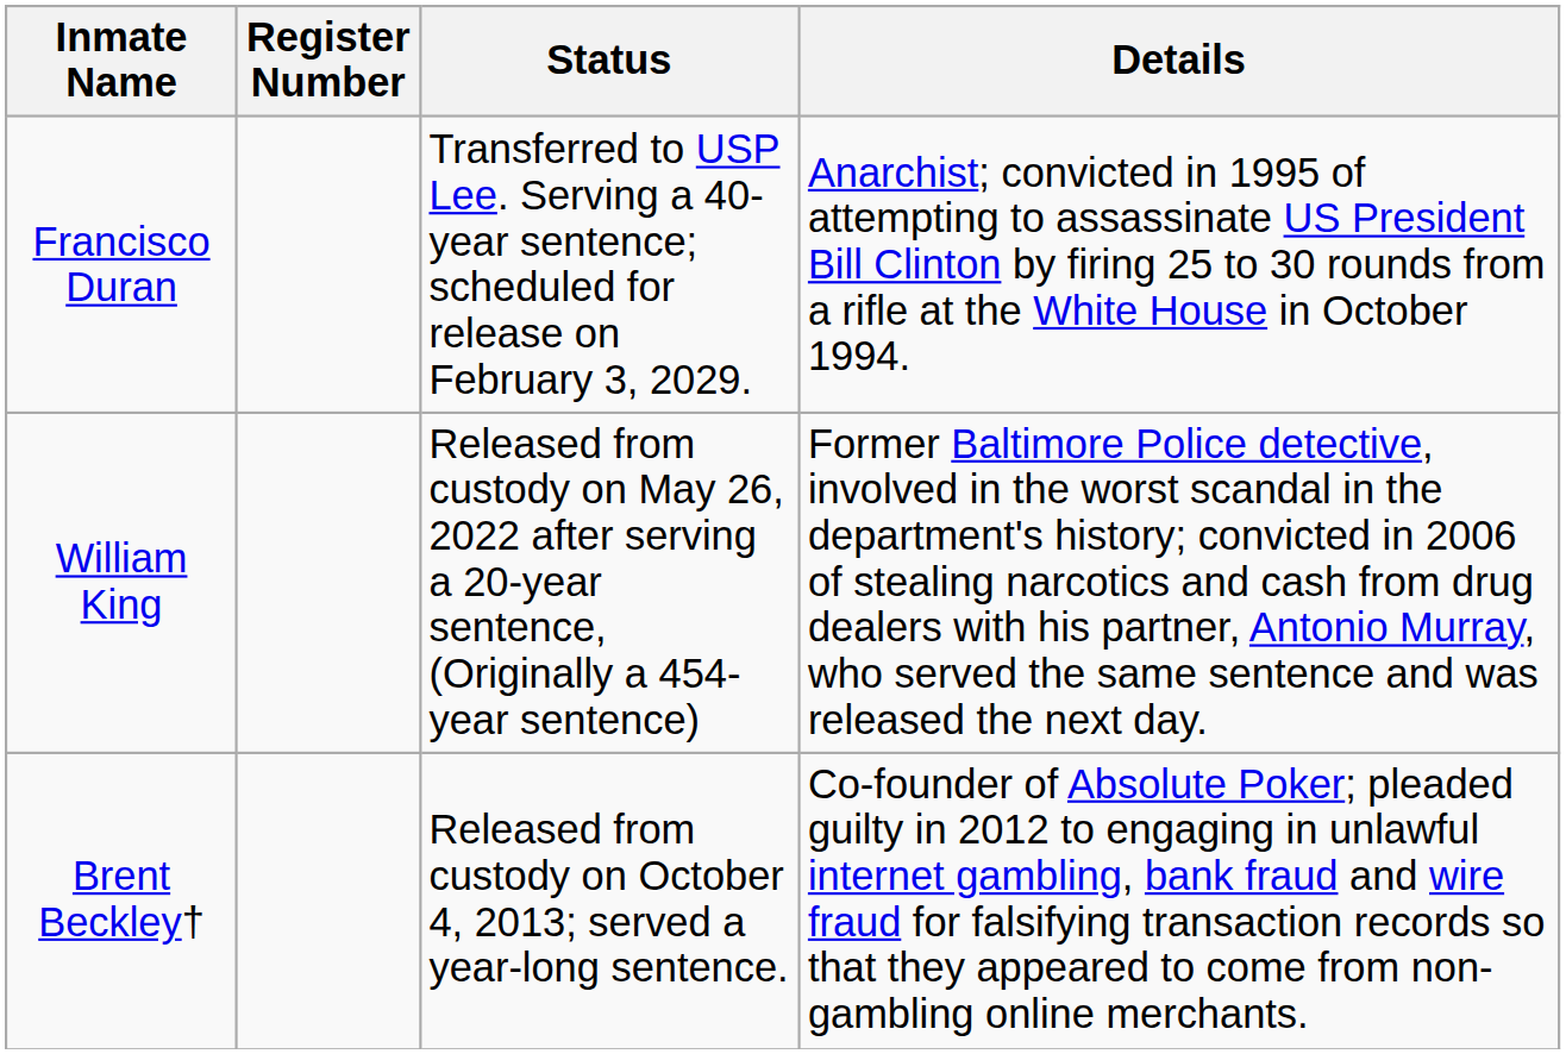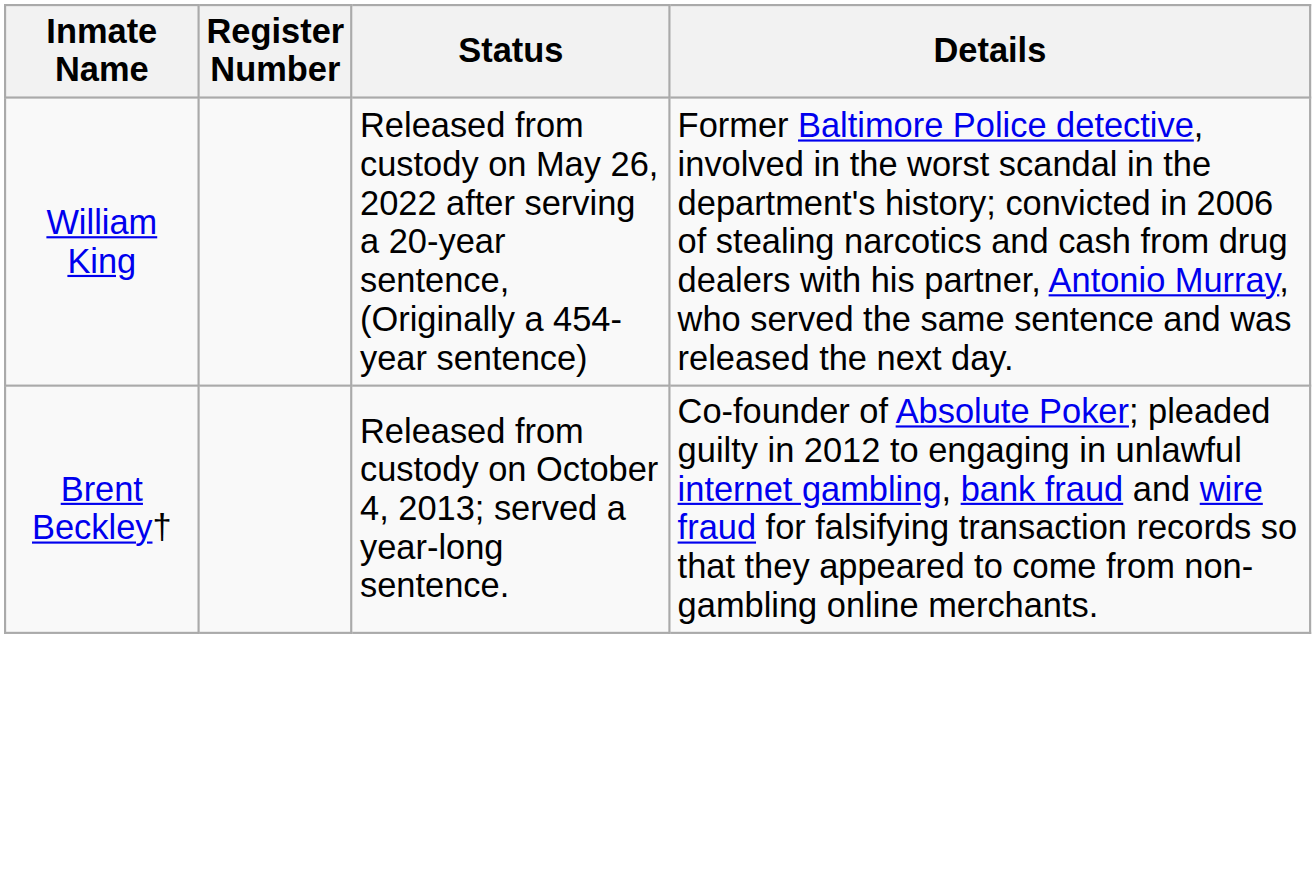 <table class="wikitable sortable">
 <tr>
 <th width=15%>Inmate Name</th>
 <th width=9%>Register Number</th>
 <th width=25%>Status</th>
 <th width=51%>Details</th>
-</tr>
-<tr>
-<td align="center"><a href='#'>Francisco Duran</a></td>
-<td align="center"></td>
-<td>Transferred to <a href='#'>USP Lee</a>. Serving a 40-year sentence; scheduled for release on February 3, 2029.</td>
-<td><a href='#'>Anarchist</a>; convicted in 1995 of attempting to assassinate <a href='#'>US President</a> <a href='#'>Bill Clinton</a> by firing 25 to 30 rounds from a rifle at the <a href='#'>White House</a> in October 1994.</td>
 </tr>
 <tr>
 <td style="text-align:center;"><a href='#'>William King</a></td>
 <td style="text-align:center;"></td>
 <td>Released from custody on May 26, 2022 after serving a 20-year sentence, (Originally a 454-year sentence)</td>
 <td>Former <a href='#'>Baltimore Police detective</a>, involved in the worst scandal in the department's history; convicted in 2006 of stealing narcotics and cash from drug dealers with his partner, <a href='#'>Antonio Murray</a>, who served the same sentence and was released the next day.</td>
 </tr>
 <tr>
 <td style="text-align:center;"><a href='#'>Brent Beckley</a>†</td>
 <td style="text-align:center;"></td>
 <td>Released from custody on October 4, 2013; served a year-long sentence.</td>
 <td>Co-founder of <a href='#'>Absolute Poker</a>; pleaded guilty in 2012 to engaging in unlawful <a href='#'>internet gambling</a>, <a href='#'>bank fraud</a> and <a href='#'>wire fraud</a> for falsifying transaction records so that they appeared to come from non-gambling online merchants.</td>
 </tr>
 </table>
